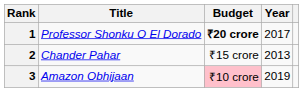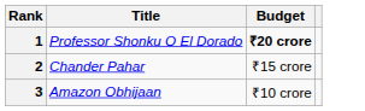 <table class="wikitable sortable plainrowheaders">
 <tr>
 <th scope="col">Rank</th>
 <th scope="col">Title</th>
 <th scope="col">Budget</th>
-<th scope="col">Year</th>
 <th scope="col" class="unsortable"></th>
 </tr>
 <tr>
 <th scope="row" style=text-align:right>1</th>
 <td><em><a href='#'>Professor Shonku O El Dorado</a></em></td>
 <td align="right"><strong>₹20 crore</strong></td>
-<td align="center">2017</td>
 <td align="center"></td>
 </tr>
 <tr>
 <th scope="row" style=text-align:right>2</th>
 <td><em><a href='#'>Chander Pahar</a></em></td>
 <td align="right">₹15 crore</td>
-<td align="center">2013</td>
 <td style="text-align:center;"></td>
 </tr>
 <tr>
 <th scope="row" style="text-align:right">3</th>
 <td><em><a href='#'>Amazon Obhijaan</a></em></td>
-<td align="right" style="background: pink;">₹10 crore</td>
-<td align="center">2019</td>
+<td align="right">₹10 crore</td>
 <td style="text-align:center;"></td>
 </tr>
 </table>
